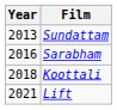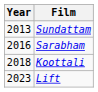 <table class="wikitable">
 <tr style="background:#ccc; text-align:center;">
 <th>Year</th>
 <th>Film</th>
 </tr>
 <tr>
 <td rowspan="1">2013</td>
 <td><em><a href='#'>Sundattam</a></em></td>
 </tr>
 <tr>
 <td rowspan="1">2016</td>
 <td><em><a href='#'>Sarabham</a></em></td>
 </tr>
 <tr>
 <td rowspan="1">2018</td>
 <td><em><a href='#'>Koottali</a></em></td>
 </tr>
 <tr>
-<td rowspan="1">2021</td>
+<td rowspan="1">2023</td>
 <td><em><a href='#'>Lift</a></em></td>
 </tr>
 </table>
